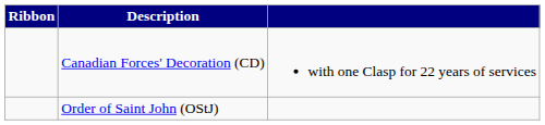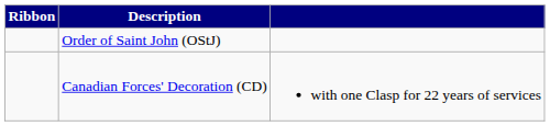 <table class="wikitable">
 <tr style="background:Navy;color:White" align="center">
 <td><strong>Ribbon</strong></td>
 <td><strong>Description</strong></td>
 <td></td>
 </tr>
 <tr>
 <td></td>
+<td><a href='#'>Order of Saint John</a> (OStJ)</td>
+<td></td>
+</tr>
+<tr>
+<td></td>
 <td><a href='#'>Canadian Forces' Decoration</a> (CD)</td>
 <td><br><ul><li>with one Clasp for 22 years of services</li></ul></td>
 </tr>
-<tr>
-<td></td>
-<td><a href='#'>Order of Saint John</a> (OStJ)</td>
-<td></td>
-</tr>
 </table>
